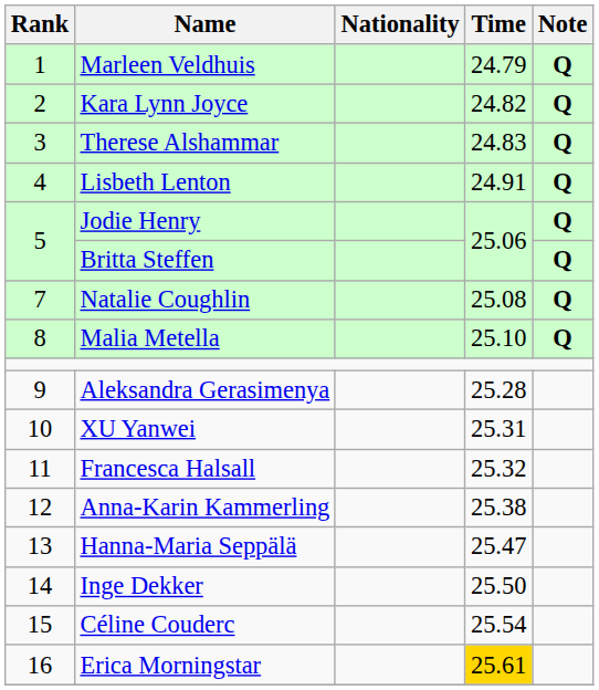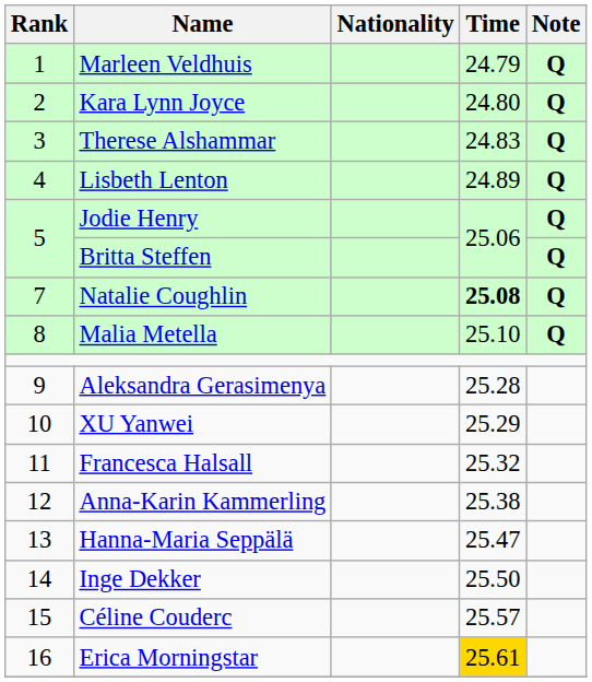 <table class="wikitable" style="text-align:center">
 <tr>
 <th>Rank</th>
 <th>Name</th>
 <th>Nationality</th>
 <th>Time</th>
 <th>Note</th>
 </tr>
 <tr bgcolor=#ccffcc>
 <td>1</td>
 <td align=left><a href='#'>Marleen Veldhuis</a></td>
 <td align=left></td>
 <td>24.79</td>
 <td><strong>Q</strong></td>
 </tr>
 <tr bgcolor=#ccffcc>
 <td>2</td>
 <td align=left><a href='#'>Kara Lynn Joyce</a></td>
 <td align=left></td>
-<td>24.82</td>
+<td>24.80</td>
 <td><strong>Q</strong></td>
 </tr>
 <tr bgcolor=#ccffcc>
 <td>3</td>
 <td align=left><a href='#'>Therese Alshammar</a></td>
 <td align=left></td>
 <td>24.83</td>
 <td><strong>Q</strong></td>
 </tr>
 <tr bgcolor=#ccffcc>
 <td>4</td>
 <td align=left><a href='#'>Lisbeth Lenton</a></td>
 <td align=left></td>
-<td>24.91</td>
+<td>24.89</td>
 <td><strong>Q</strong></td>
 </tr>
 <tr bgcolor=#ccffcc>
 <td rowspan=2>5</td>
 <td align=left><a href='#'>Jodie Henry</a></td>
 <td align=left></td>
 <td rowspan=2>25.06</td>
 <td><strong>Q</strong></td>
 </tr>
 <tr bgcolor=#ccffcc>
 <td align=left><a href='#'>Britta Steffen</a></td>
 <td align=left></td>
 <td><strong>Q</strong></td>
 </tr>
 <tr bgcolor=#ccffcc>
 <td>7</td>
 <td align=left><a href='#'>Natalie Coughlin</a></td>
 <td align=left></td>
-<td>25.08</td>
+<td><strong>25.08</strong></td>
 <td><strong>Q</strong></td>
 </tr>
 <tr bgcolor=#ccffcc>
 <td>8</td>
 <td align=left><a href='#'>Malia Metella</a></td>
 <td align=left></td>
 <td>25.10</td>
 <td><strong>Q</strong></td>
 </tr>
 <tr>
 <td colspan=5></td>
 </tr>
 <tr>
 <td>9</td>
 <td align=left><a href='#'>Aleksandra Gerasimenya</a></td>
 <td align=left></td>
 <td>25.28</td>
 <td></td>
 </tr>
 <tr>
 <td>10</td>
 <td align=left><a href='#'>XU Yanwei</a></td>
 <td align=left></td>
-<td>25.31</td>
+<td>25.29</td>
 <td></td>
 </tr>
 <tr>
 <td>11</td>
 <td align=left><a href='#'>Francesca Halsall</a></td>
 <td align=left></td>
 <td>25.32</td>
 <td></td>
 </tr>
 <tr>
 <td>12</td>
 <td align=left><a href='#'>Anna-Karin Kammerling</a></td>
 <td align=left></td>
 <td>25.38</td>
 <td></td>
 </tr>
 <tr>
 <td>13</td>
 <td align=left><a href='#'>Hanna-Maria Seppälä</a></td>
 <td align=left></td>
 <td>25.47</td>
 <td></td>
 </tr>
 <tr>
 <td>14</td>
 <td align=left><a href='#'>Inge Dekker</a></td>
 <td align=left></td>
 <td>25.50</td>
 <td></td>
 </tr>
 <tr>
 <td>15</td>
 <td align=left><a href='#'>Céline Couderc</a></td>
 <td align=left></td>
-<td>25.54</td>
+<td>25.57</td>
 <td></td>
 </tr>
 <tr>
 <td>16</td>
 <td align=left><a href='#'>Erica Morningstar</a></td>
 <td align=left></td>
 <td style="background: gold;">25.61</td>
 <td></td>
 </tr>
 <tr>
 </tr>
 </table>
